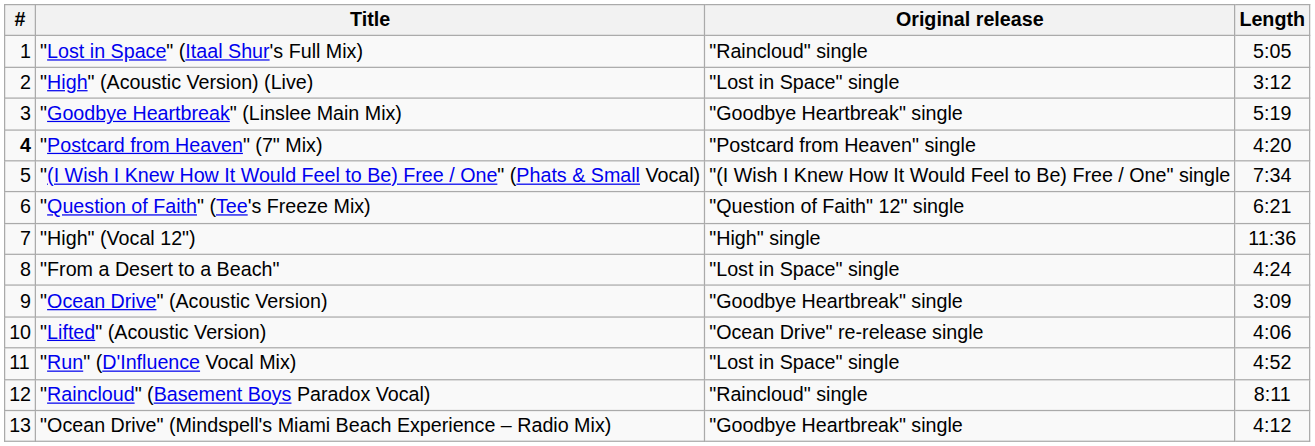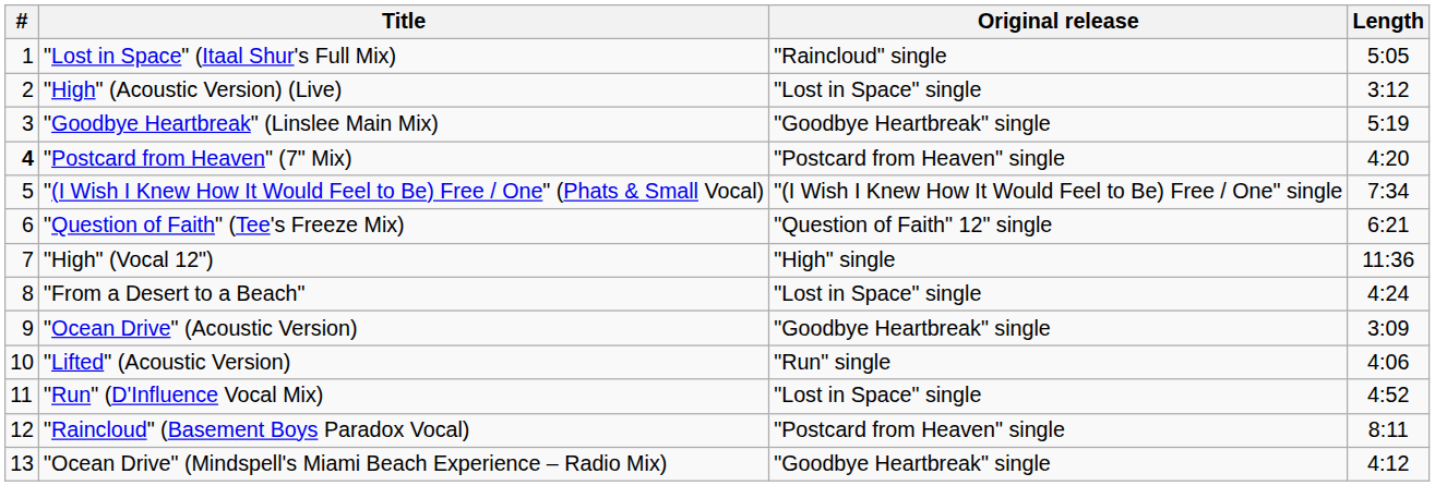 <table class="wikitable">
 <tr>
 <th>#</th>
 <th>Title</th>
 <th>Original release</th>
 <th>Length</th>
 </tr>
 <tr>
 <td align="right">1</td>
 <td>"<a href='#'>Lost in Space</a>" (<a href='#'>Itaal Shur</a>'s Full Mix)</td>
 <td>"Raincloud" single</td>
 <td align="center">5:05</td>
 </tr>
 <tr>
 <td align="right">2</td>
 <td>"<a href='#'>High</a>" (Acoustic Version) (Live)</td>
 <td>"Lost in Space" single</td>
 <td align="center">3:12</td>
 </tr>
 <tr>
 <td align="right">3</td>
 <td>"<a href='#'>Goodbye Heartbreak</a>" (Linslee Main Mix)</td>
 <td>"Goodbye Heartbreak" single</td>
 <td align="center">5:19</td>
 </tr>
 <tr>
 <td align="right"><strong>4</strong></td>
 <td>"<a href='#'>Postcard from Heaven</a>" (7" Mix)</td>
 <td>"Postcard from Heaven" single</td>
 <td align="center">4:20</td>
 </tr>
 <tr>
 <td align="right">5</td>
 <td>"<a href='#'>(I Wish I Knew How It Would Feel to Be) Free / One</a>" (<a href='#'>Phats & Small</a> Vocal)</td>
 <td>"(I Wish I Knew How It Would Feel to Be) Free / One" single</td>
 <td align="center">7:34</td>
 </tr>
 <tr>
 <td align="right">6</td>
 <td>"<a href='#'>Question of Faith</a>" (<a href='#'>Tee</a>'s Freeze Mix)</td>
 <td>"Question of Faith" 12" single</td>
 <td align="center">6:21</td>
 </tr>
 <tr>
 <td align="right">7</td>
 <td>"High" (Vocal 12")</td>
 <td>"High" single</td>
 <td align="center">11:36</td>
 </tr>
 <tr>
 <td align="right">8</td>
 <td>"From a Desert to a Beach"</td>
 <td>"Lost in Space" single</td>
 <td align="center">4:24</td>
 </tr>
 <tr>
 <td align="right">9</td>
 <td>"<a href='#'>Ocean Drive</a>" (Acoustic Version)</td>
 <td>"Goodbye Heartbreak" single</td>
 <td align="center">3:09</td>
 </tr>
 <tr>
 <td>10</td>
 <td>"<a href='#'>Lifted</a>" (Acoustic Version)</td>
-<td>"Ocean Drive" re-release single</td>
+<td>"Run" single</td>
 <td align="center">4:06</td>
 </tr>
 <tr>
 <td>11</td>
 <td>"<a href='#'>Run</a>" (<a href='#'>D'Influence</a> Vocal Mix)</td>
 <td>"Lost in Space" single</td>
 <td align="center">4:52</td>
 </tr>
 <tr>
 <td>12</td>
 <td>"<a href='#'>Raincloud</a>" (<a href='#'>Basement Boys</a> Paradox Vocal)</td>
-<td>"Raincloud" single</td>
+<td>"Postcard from Heaven" single</td>
 <td align="center">8:11</td>
 </tr>
 <tr>
 <td>13</td>
 <td>"Ocean Drive" (Mindspell's Miami Beach Experience – Radio Mix)</td>
 <td>"Goodbye Heartbreak" single</td>
 <td align="center">4:12</td>
 </tr>
 </table>
